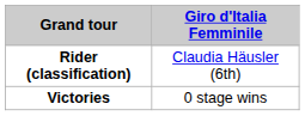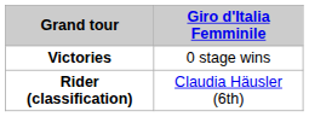 <table class="wikitable" style="background-color:#ffffff; text-align:center;">
 <tr ---->
 <th scope="row" style="background-color:#CCCCCC; text-align:center; width:150px;">Grand tour</th>
 <th scope="col" style="background-color:#CCCCCC; width:150px;"><a href='#'>Giro d'Italia Femminile</a></th>
 </tr>
 <tr>
+<th scope="row" style="background-color:#ffffff; text-align:center;">Victories</th>
+<td>0 stage wins</td>
+</tr>
+<tr>
 <th scope="row" style="background-color:#ffffff; text-align:center;">Rider (classification)</th>
 <td><a href='#'>Claudia Häusler</a> (6th)</td>
 </tr>
-<tr>
-<th scope="row" style="background-color:#ffffff; text-align:center;">Victories</th>
-<td>0 stage wins</td>
-</tr>
 </table>
